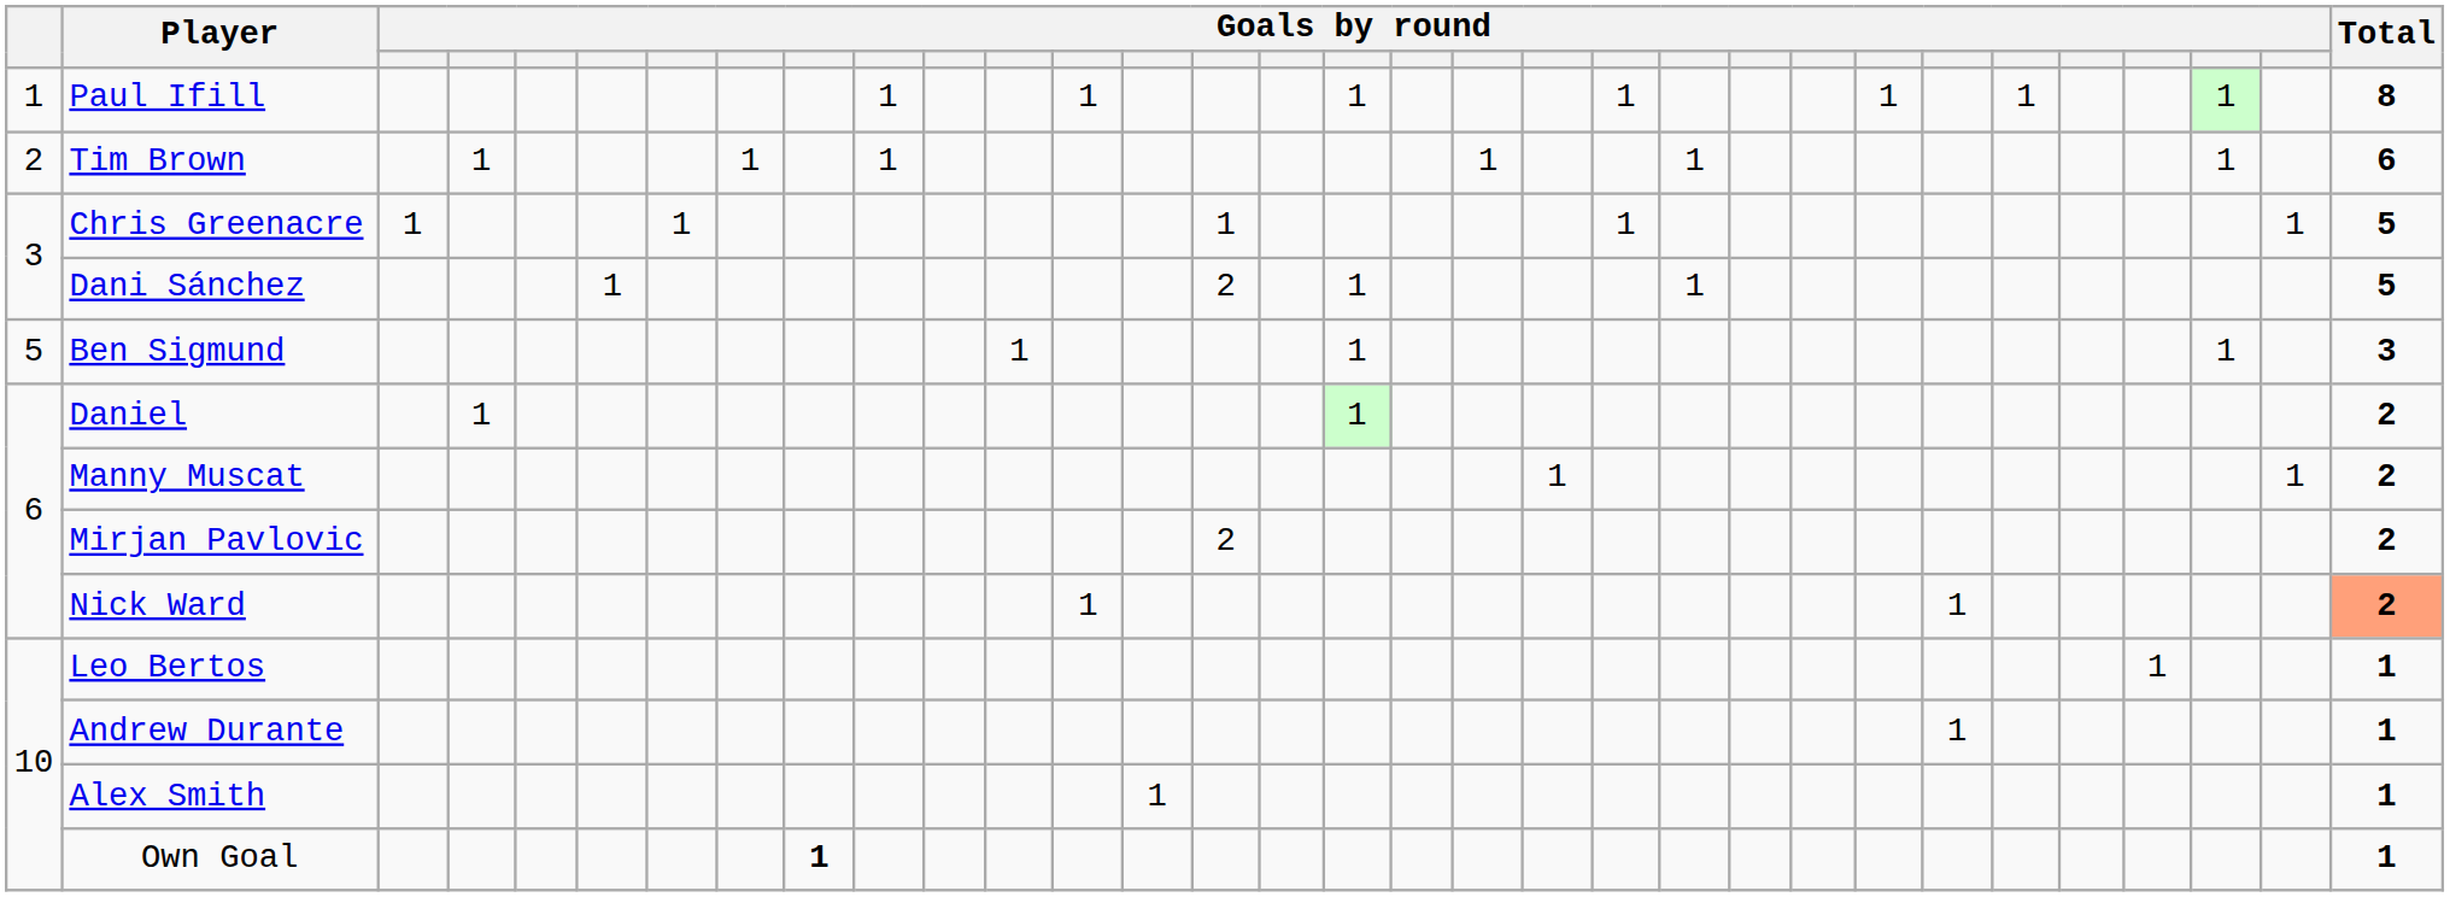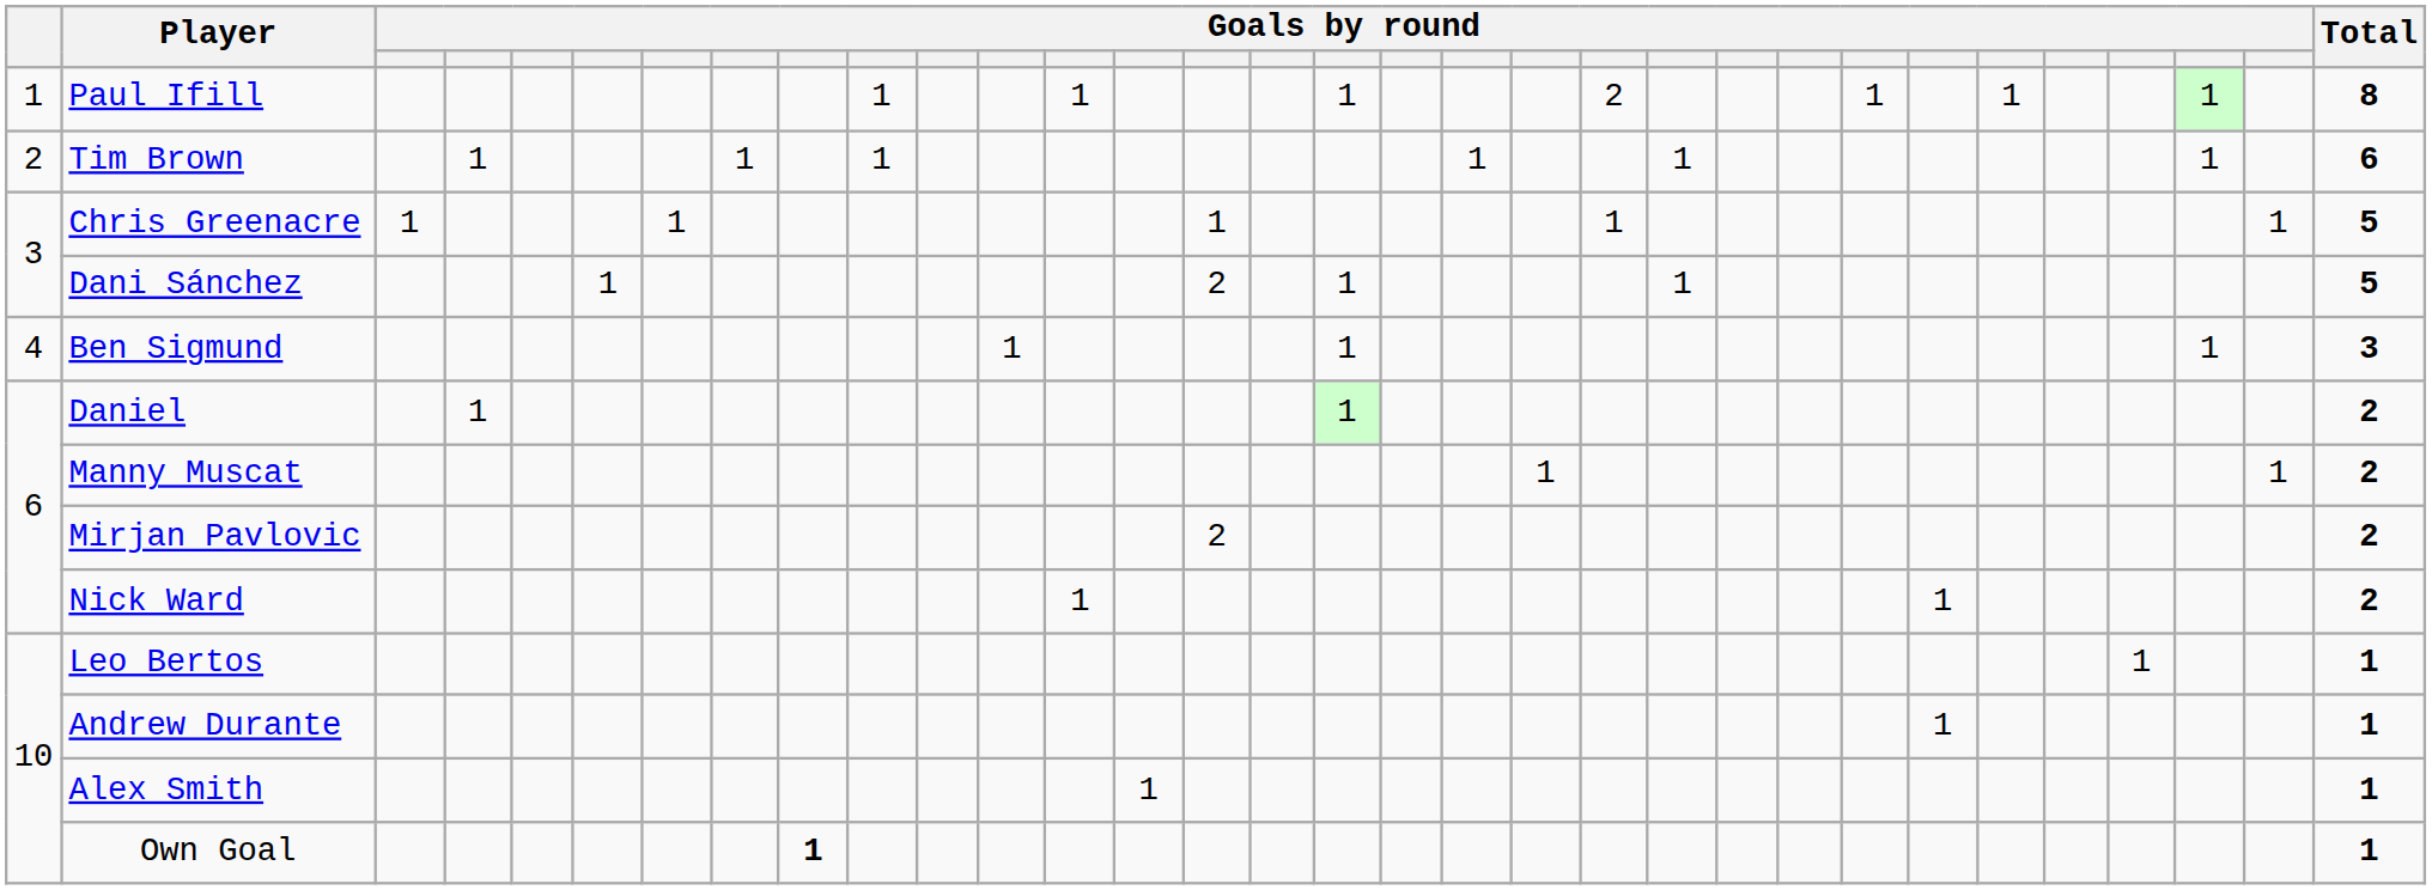 <table class="wikitable" style="text-align:center; line-height:90%; font-size:90%;">
 <tr>
 <th rowspan=2></th>
 <th rowspan=2 width=130>Player</th>
 <th colspan=29>Goals by round</th>
 <th rowspan=2 colspan=2 width=60>Total</th>
 </tr>
 <tr>
 <th width=25></th>
 <th width=25></th>
 <th width=25></th>
 <th width=25></th>
 <th width=25></th>
 <th width=25></th>
 <th width=25></th>
 <th width=25></th>
 <th width=25></th>
 <th width=25></th>
 <th width=25></th>
 <th width=25></th>
 <th width=25></th>
 <th width=25></th>
 <th width=25></th>
 <th width=25></th>
 <th width=25></th>
 <th width=25></th>
 <th width=25></th>
 <th width=25></th>
 <th width=25></th>
 <th width=25></th>
 <th width=25></th>
 <th width=25></th>
 <th width=25></th>
 <th width=25></th>
 <th width=25></th>
 <th width=25></th>
 <th width=25></th>
 </tr>
 <tr>
 <td>1</td>
 <td align=left height=17> <a href='#'>Paul Ifill</a></td>
 <td></td>
 <td></td>
 <td></td>
 <td></td>
 <td></td>
 <td></td>
 <td></td>
 <td>1</td>
 <td></td>
 <td></td>
 <td>1</td>
 <td></td>
 <td></td>
 <td></td>
 <td>1</td>
 <td></td>
 <td></td>
 <td></td>
-<td>1</td>
+<td>2</td>
 <td></td>
 <td></td>
 <td></td>
 <td>1</td>
 <td></td>
 <td>1</td>
 <td></td>
 <td></td>
 <td bgcolor=#CCFFCC>1</td>
 <td></td>
 <td><strong>8</strong></td>
 </tr>
 <tr>
 <td>2</td>
 <td align=left height=17> <a href='#'>Tim Brown</a></td>
 <td></td>
 <td>1</td>
 <td></td>
 <td></td>
 <td></td>
 <td>1</td>
 <td></td>
 <td>1</td>
 <td></td>
 <td></td>
 <td></td>
 <td></td>
 <td></td>
 <td></td>
 <td></td>
 <td></td>
 <td>1</td>
 <td></td>
 <td></td>
 <td>1</td>
 <td></td>
 <td></td>
 <td></td>
 <td></td>
 <td></td>
 <td></td>
 <td></td>
 <td>1</td>
 <td></td>
 <td><strong>6</strong></td>
 </tr>
 <tr>
 <td rowspan=2>3</td>
 <td align=left height=17> <a href='#'>Chris Greenacre</a></td>
 <td>1</td>
 <td></td>
 <td></td>
 <td></td>
 <td>1</td>
 <td></td>
 <td></td>
 <td></td>
 <td></td>
 <td></td>
 <td></td>
 <td></td>
 <td>1</td>
 <td></td>
 <td></td>
 <td></td>
 <td></td>
 <td></td>
 <td>1</td>
 <td></td>
 <td></td>
 <td></td>
 <td></td>
 <td></td>
 <td></td>
 <td></td>
 <td></td>
 <td></td>
 <td>1</td>
 <td><strong>5</strong></td>
 </tr>
 <tr>
 <td align=left height=17> <a href='#'>Dani Sánchez</a></td>
 <td></td>
 <td></td>
 <td></td>
 <td>1</td>
 <td></td>
 <td></td>
 <td></td>
 <td></td>
 <td></td>
 <td></td>
 <td></td>
 <td></td>
 <td>2</td>
 <td></td>
 <td>1</td>
 <td></td>
 <td></td>
 <td></td>
 <td></td>
 <td>1</td>
 <td></td>
 <td></td>
 <td></td>
 <td></td>
 <td></td>
 <td></td>
 <td></td>
 <td></td>
 <td></td>
 <td><strong>5</strong></td>
 </tr>
 <tr>
-<td>5</td>
+<td>4</td>
 <td align=left height=17> <a href='#'>Ben Sigmund</a></td>
 <td></td>
 <td></td>
 <td></td>
 <td></td>
 <td></td>
 <td></td>
 <td></td>
 <td></td>
 <td></td>
 <td>1</td>
 <td></td>
 <td></td>
 <td></td>
 <td></td>
 <td>1</td>
 <td></td>
 <td></td>
 <td></td>
 <td></td>
 <td></td>
 <td></td>
 <td></td>
 <td></td>
 <td></td>
 <td></td>
 <td></td>
 <td></td>
 <td>1</td>
 <td></td>
 <td><strong>3</strong></td>
 </tr>
 <tr>
 <td rowspan=4>6</td>
 <td align=left height=17> <a href='#'>Daniel</a></td>
 <td></td>
 <td>1</td>
 <td></td>
 <td></td>
 <td></td>
 <td></td>
 <td></td>
 <td></td>
 <td></td>
 <td></td>
 <td></td>
 <td></td>
 <td></td>
 <td></td>
 <td bgcolor=#CCFFCC>1</td>
 <td></td>
 <td></td>
 <td></td>
 <td></td>
 <td></td>
 <td></td>
 <td></td>
 <td></td>
 <td></td>
 <td></td>
 <td></td>
 <td></td>
 <td></td>
 <td></td>
 <td><strong>2</strong></td>
 </tr>
 <tr>
 <td align=left height=17> <a href='#'>Manny Muscat</a></td>
 <td></td>
 <td></td>
 <td></td>
 <td></td>
 <td></td>
 <td></td>
 <td></td>
 <td></td>
 <td></td>
 <td></td>
 <td></td>
 <td></td>
 <td></td>
 <td></td>
 <td></td>
 <td></td>
 <td></td>
 <td>1</td>
 <td></td>
 <td></td>
 <td></td>
 <td></td>
 <td></td>
 <td></td>
 <td></td>
 <td></td>
 <td></td>
 <td></td>
 <td>1</td>
 <td><strong>2</strong></td>
 </tr>
 <tr>
 <td align=left height=17> <a href='#'>Mirjan Pavlovic</a></td>
 <td></td>
 <td></td>
 <td></td>
 <td></td>
 <td></td>
 <td></td>
 <td></td>
 <td></td>
 <td></td>
 <td></td>
 <td></td>
 <td></td>
 <td>2</td>
 <td></td>
 <td></td>
 <td></td>
 <td></td>
 <td></td>
 <td></td>
 <td></td>
 <td></td>
 <td></td>
 <td></td>
 <td></td>
 <td></td>
 <td></td>
 <td></td>
 <td></td>
 <td></td>
 <td><strong>2</strong></td>
 </tr>
 <tr>
 <td align=left height=17> <a href='#'>Nick Ward</a></td>
 <td></td>
 <td></td>
 <td></td>
 <td></td>
 <td></td>
 <td></td>
 <td></td>
 <td></td>
 <td></td>
 <td></td>
 <td>1</td>
 <td></td>
 <td></td>
 <td></td>
 <td></td>
 <td></td>
 <td></td>
 <td></td>
 <td></td>
 <td></td>
 <td></td>
 <td></td>
 <td></td>
 <td>1</td>
 <td></td>
 <td></td>
 <td></td>
 <td></td>
 <td></td>
-<td style="background: lightsalmon;"><strong>2</strong></td>
+<td><strong>2</strong></td>
 </tr>
 <tr>
 <td rowspan=4>10</td>
 <td align=left height=17> <a href='#'>Leo Bertos</a></td>
 <td></td>
 <td></td>
 <td></td>
 <td></td>
 <td></td>
 <td></td>
 <td></td>
 <td></td>
 <td></td>
 <td></td>
 <td></td>
 <td></td>
 <td></td>
 <td></td>
 <td></td>
 <td></td>
 <td></td>
 <td></td>
 <td></td>
 <td></td>
 <td></td>
 <td></td>
 <td></td>
 <td></td>
 <td></td>
 <td></td>
 <td>1</td>
 <td></td>
 <td></td>
 <td><strong>1</strong></td>
 </tr>
 <tr>
 <td align=left height=17> <a href='#'>Andrew Durante</a></td>
 <td></td>
 <td></td>
 <td></td>
 <td></td>
 <td></td>
 <td></td>
 <td></td>
 <td></td>
 <td></td>
 <td></td>
 <td></td>
 <td></td>
 <td></td>
 <td></td>
 <td></td>
 <td></td>
 <td></td>
 <td></td>
 <td></td>
 <td></td>
 <td></td>
 <td></td>
 <td></td>
 <td>1</td>
 <td></td>
 <td></td>
 <td></td>
 <td></td>
 <td></td>
 <td><strong>1</strong></td>
 </tr>
 <tr>
 <td align=left height=17> <a href='#'>Alex Smith</a></td>
 <td></td>
 <td></td>
 <td></td>
 <td></td>
 <td></td>
 <td></td>
 <td></td>
 <td></td>
 <td></td>
 <td></td>
 <td></td>
 <td>1</td>
 <td></td>
 <td></td>
 <td></td>
 <td></td>
 <td></td>
 <td></td>
 <td></td>
 <td></td>
 <td></td>
 <td></td>
 <td></td>
 <td></td>
 <td></td>
 <td></td>
 <td></td>
 <td></td>
 <td></td>
 <td><strong>1</strong></td>
 </tr>
 <tr>
 <td height=17>Own Goal</td>
 <td></td>
 <td></td>
 <td></td>
 <td></td>
 <td></td>
 <td></td>
 <td><strong>1</strong></td>
 <td></td>
 <td></td>
 <td></td>
 <td></td>
 <td></td>
 <td></td>
 <td></td>
 <td></td>
 <td></td>
 <td></td>
 <td></td>
 <td></td>
 <td></td>
 <td></td>
 <td></td>
 <td></td>
 <td></td>
 <td></td>
 <td></td>
 <td></td>
 <td></td>
 <td></td>
 <td><strong>1</strong></td>
 </tr>
 </table>
